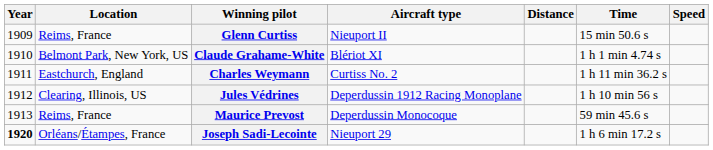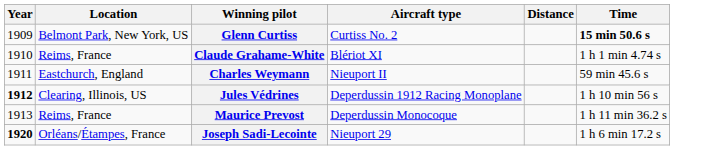 <table class="wikitable plainrowheaders">
 <tr>
 <th scope=col>Year</th>
 <th scope=col>Location</th>
 <th scope=col>Winning pilot</th>
 <th scope=col>Aircraft type</th>
 <th scope=col>Distance</th>
 <th scope=col>Time</th>
-<th scope=col>Speed</th>
 </tr>
 <tr>
 <td>1909</td>
-<td><a href='#'>Reims</a>, France</td>
+<td><a href='#'>Belmont Park</a>, New York, US</td>
 <th scope=row><a href='#'>Glenn Curtiss</a></th>
-<td><a href='#'>Nieuport II</a></td>
+<td><a href='#'>Curtiss No. 2</a></td>
 <td></td>
-<td>15 min 50.6 s</td>
-<td></td>
+<td><strong>15 min 50.6 s</strong></td>
 </tr>
 <tr>
 <td>1910</td>
-<td><a href='#'>Belmont Park</a>, New York, US</td>
+<td><a href='#'>Reims</a>, France</td>
 <th scope=row><a href='#'>Claude Grahame-White</a></th>
 <td><a href='#'>Blériot XI</a></td>
 <td></td>
 <td>1 h 1 min 4.74 s</td>
-<td></td>
 </tr>
 <tr>
 <td>1911</td>
 <td><a href='#'>Eastchurch</a>, England</td>
 <th scope=row><a href='#'>Charles Weymann</a></th>
-<td><a href='#'>Curtiss No. 2</a></td>
+<td><a href='#'>Nieuport II</a></td>
 <td></td>
-<td>1 h 11 min 36.2 s</td>
-<td></td>
+<td>59 min 45.6 s</td>
 </tr>
 <tr>
-<td>1912</td>
+<td><strong>1912</strong></td>
 <td><a href='#'>Clearing</a>, Illinois, US</td>
 <th scope=row><a href='#'>Jules Védrines</a></th>
 <td><a href='#'>Deperdussin 1912 Racing Monoplane</a></td>
 <td></td>
 <td>1 h 10 min 56 s</td>
-<td></td>
 </tr>
 <tr>
 <td>1913</td>
 <td><a href='#'>Reims</a>, France</td>
 <th scope=row><a href='#'>Maurice Prevost</a></th>
 <td><a href='#'>Deperdussin Monocoque</a></td>
 <td></td>
-<td>59 min 45.6 s</td>
-<td></td>
+<td>1 h 11 min 36.2 s</td>
 </tr>
 <tr>
 <td><strong>1920</strong></td>
 <td><a href='#'>Orléans</a>/<a href='#'>Étampes</a>, France</td>
 <th scope=row><a href='#'>Joseph Sadi-Lecointe</a></th>
 <td><a href='#'>Nieuport 29</a></td>
 <td></td>
 <td>1 h 6 min 17.2 s</td>
-<td></td>
 </tr>
 </table>
